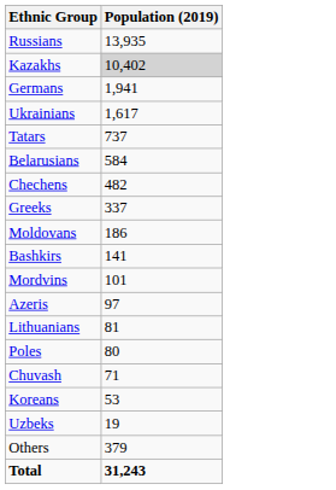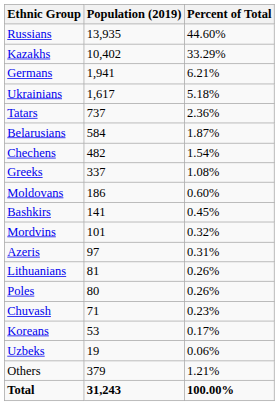 <table class="wikitable">
 <tr>
 <th>Ethnic Group</th>
 <th>Population (2019)</th>
+<th>Percent of Total</th>
 </tr>
 <tr>
 <td><a href='#'>Russians</a></td>
 <td>13,935</td>
+<td>44.60%</td>
 </tr>
 <tr>
 <td><a href='#'>Kazakhs</a></td>
-<td style="background: lightgrey;">10,402</td>
+<td>10,402</td>
+<td>33.29%</td>
 </tr>
 <tr>
 <td><a href='#'>Germans</a></td>
 <td>1,941</td>
+<td>6.21%</td>
 </tr>
 <tr>
 <td><a href='#'>Ukrainians</a></td>
 <td>1,617</td>
+<td>5.18%</td>
 </tr>
 <tr>
 <td><a href='#'>Tatars</a></td>
 <td>737</td>
+<td>2.36%</td>
 </tr>
 <tr>
 <td><a href='#'>Belarusians</a></td>
 <td>584</td>
+<td>1.87%</td>
 </tr>
 <tr>
 <td><a href='#'>Chechens</a></td>
 <td>482</td>
+<td>1.54%</td>
 </tr>
 <tr>
 <td><a href='#'>Greeks</a></td>
 <td>337</td>
+<td>1.08%</td>
 </tr>
 <tr>
 <td><a href='#'>Moldovans</a></td>
 <td>186</td>
+<td>0.60%</td>
 </tr>
 <tr>
 <td><a href='#'>Bashkirs</a></td>
 <td>141</td>
+<td>0.45%</td>
 </tr>
 <tr>
 <td><a href='#'>Mordvins</a></td>
 <td>101</td>
+<td>0.32%</td>
 </tr>
 <tr>
 <td><a href='#'>Azeris</a></td>
 <td>97</td>
+<td>0.31%</td>
 </tr>
 <tr>
 <td><a href='#'>Lithuanians</a></td>
 <td>81</td>
+<td>0.26%</td>
 </tr>
 <tr>
 <td><a href='#'>Poles</a></td>
 <td>80</td>
+<td>0.26%</td>
 </tr>
 <tr>
 <td><a href='#'>Chuvash</a></td>
 <td>71</td>
+<td>0.23%</td>
 </tr>
 <tr>
 <td><a href='#'>Koreans</a></td>
 <td>53</td>
+<td>0.17%</td>
 </tr>
 <tr>
 <td><a href='#'>Uzbeks</a></td>
 <td>19</td>
+<td>0.06%</td>
 </tr>
 <tr>
 <td>Others</td>
 <td>379</td>
+<td>1.21%</td>
 </tr>
 <tr>
 <td><strong>Total</strong></td>
 <td><strong>31,243</strong></td>
+<td><strong>100.00%</strong></td>
 </tr>
 </table>
